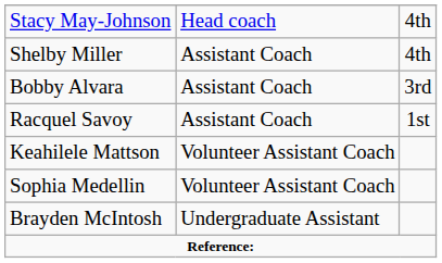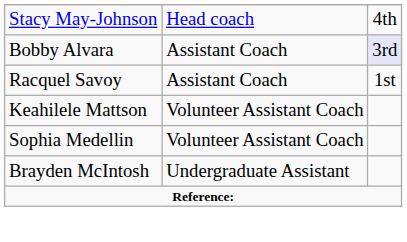 <table class="wikitable" style="font-size:93%;">
 <tr>
 </tr>
 <tr>
 <td><a href='#'>Stacy May-Johnson</a></td>
 <td><a href='#'>Head coach</a></td>
 <td align=center>4th</td>
 </tr>
 <tr>
-<td>Shelby Miller</td>
-<td>Assistant Coach</td>
-<td align=center>4th</td>
-</tr>
-<tr>
 <td>Bobby Alvara</td>
 <td>Assistant Coach</td>
-<td align=center>3rd</td>
+<td align=center style="background: lavender;">3rd</td>
 </tr>
 <tr>
 <td>Racquel Savoy</td>
 <td>Assistant Coach</td>
 <td align=center>1st</td>
 </tr>
 <tr>
 <td>Keahilele Mattson</td>
 <td>Volunteer Assistant Coach</td>
 <td align=center></td>
 </tr>
 <tr>
 <td>Sophia Medellin</td>
 <td>Volunteer Assistant Coach</td>
 <td align=center></td>
 </tr>
 <tr>
 <td>Brayden McIntosh</td>
 <td>Undergraduate Assistant</td>
 <td align=center></td>
 </tr>
 <tr>
 <td colspan="3" style="font-size:8pt; text-align:center;"><strong>Reference:</strong></td>
 </tr>
 </table>
